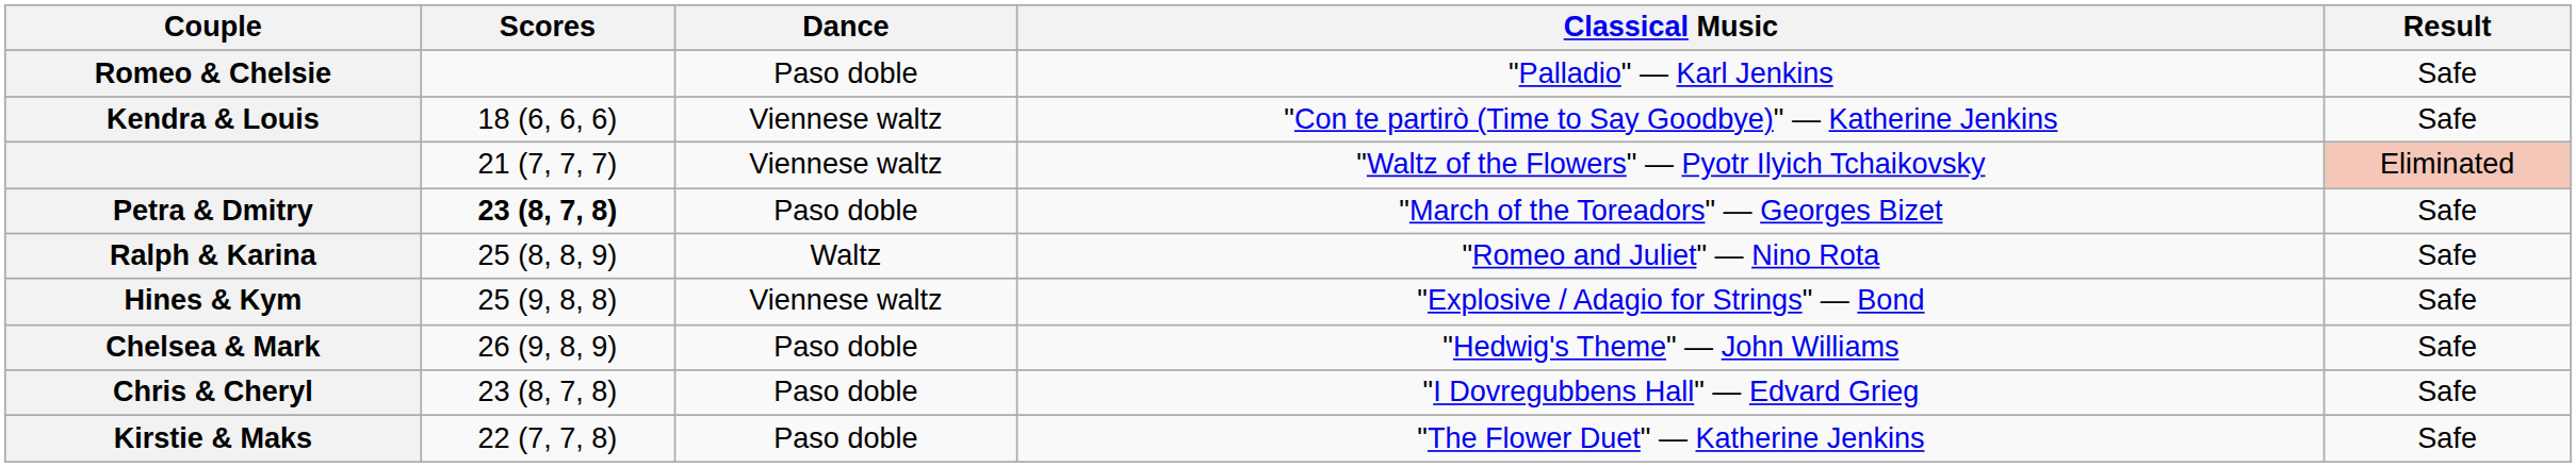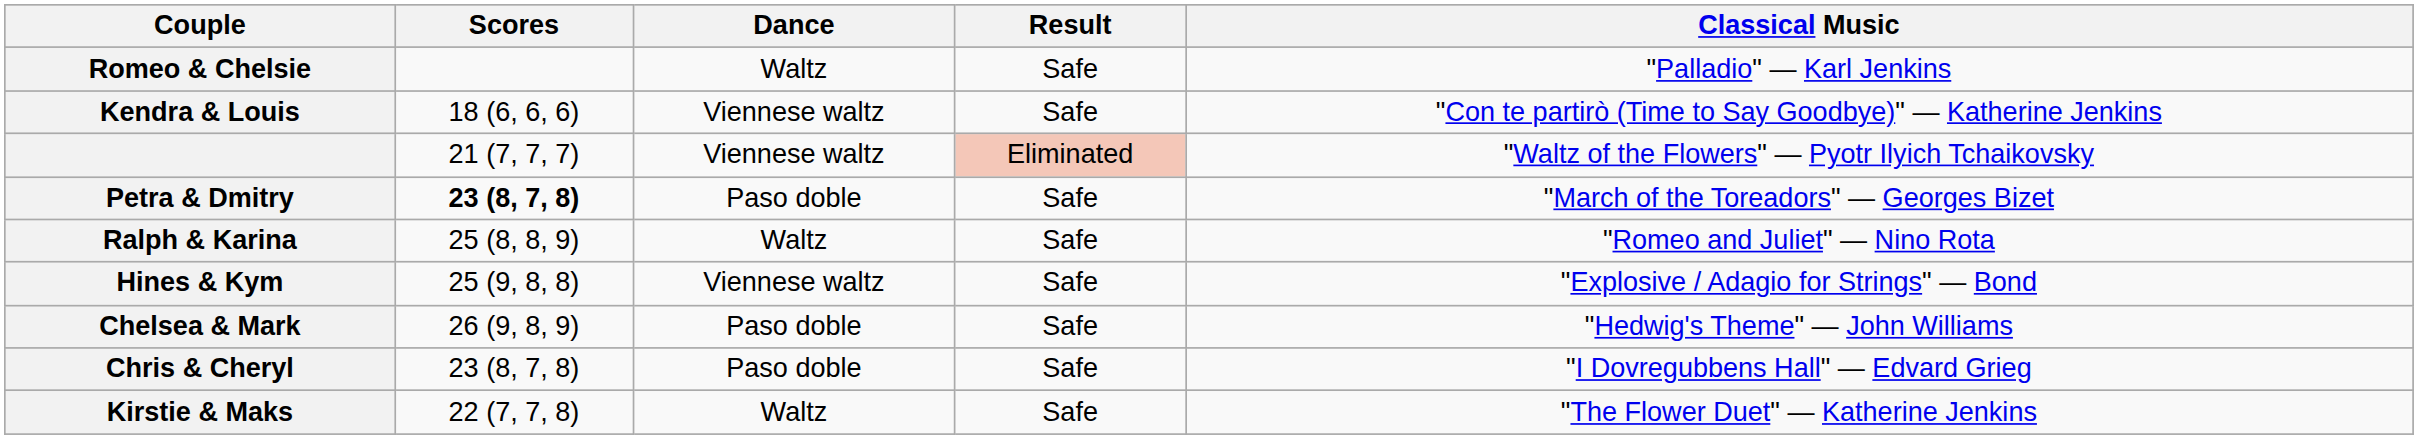 <table class="wikitable sortable" style="text-align:center; width:90%">
 <tr>
 <th scope="col">Couple</th>
 <th scope="col">Scores</th>
 <th scope="col" class="unsortable">Dance</th>
+<th scope="col" class="unsortable">Result</th>
 <th scope="col" class="unsortable"><a href='#'>Classical</a> Music</th>
-<th scope="col" class="unsortable">Result</th>
 </tr>
 <tr>
 <th scope="row">Romeo & Chelsie</th>
 <td></td>
-<td>Paso doble</td>
+<td>Waltz</td>
+<td>Safe</td>
 <td>"<a href='#'>Palladio</a>" — <a href='#'>Karl Jenkins</a></td>
-<td>Safe</td>
 </tr>
 <tr>
 <th scope="row">Kendra & Louis</th>
 <td>18 (6, 6, 6)</td>
 <td>Viennese waltz</td>
+<td>Safe</td>
 <td>"<a href='#'>Con te partirò (Time to Say Goodbye)</a>" — <a href='#'>Katherine Jenkins</a></td>
-<td>Safe</td>
 </tr>
 <tr>
 <th scope="row"></th>
 <td>21 (7, 7, 7)</td>
 <td>Viennese waltz</td>
+<td bgcolor=f4c7b8>Eliminated</td>
 <td>"<a href='#'>Waltz of the Flowers</a>" — <a href='#'>Pyotr Ilyich Tchaikovsky</a></td>
-<td bgcolor=f4c7b8>Eliminated</td>
 </tr>
 <tr>
 <th scope="row">Petra & Dmitry</th>
 <td><strong>23 (8, 7, 8)</strong></td>
 <td>Paso doble</td>
+<td>Safe</td>
 <td>"<a href='#'>March of the Toreadors</a>" — <a href='#'>Georges Bizet</a></td>
-<td>Safe</td>
 </tr>
 <tr>
 <th scope="row">Ralph & Karina</th>
 <td>25 (8, 8, 9)</td>
 <td>Waltz</td>
+<td>Safe</td>
 <td>"<a href='#'>Romeo and Juliet</a>" — <a href='#'>Nino Rota</a></td>
-<td>Safe</td>
 </tr>
 <tr>
 <th scope="row">Hines & Kym</th>
 <td>25 (9, 8, 8)</td>
 <td>Viennese waltz</td>
+<td>Safe</td>
 <td>"<a href='#'>Explosive / Adagio for Strings</a>" — <a href='#'>Bond</a></td>
-<td>Safe</td>
 </tr>
 <tr>
 <th scope="row">Chelsea & Mark</th>
 <td>26 (9, 8, 9)</td>
 <td>Paso doble</td>
+<td>Safe</td>
 <td>"<a href='#'>Hedwig's Theme</a>" — <a href='#'>John Williams</a></td>
-<td>Safe</td>
 </tr>
 <tr>
 <th scope="row">Chris & Cheryl</th>
 <td>23 (8, 7, 8)</td>
 <td>Paso doble</td>
+<td>Safe</td>
 <td>"<a href='#'>I Dovregubbens Hall</a>" — <a href='#'>Edvard Grieg</a></td>
-<td>Safe</td>
 </tr>
 <tr>
 <th scope="row">Kirstie & Maks</th>
 <td>22 (7, 7, 8)</td>
-<td>Paso doble</td>
+<td>Waltz</td>
+<td>Safe</td>
 <td>"<a href='#'>The Flower Duet</a>" — <a href='#'>Katherine Jenkins</a></td>
-<td>Safe</td>
 </tr>
 </table>
